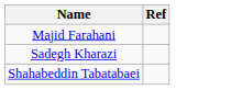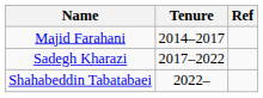 <table class="wikitable" style="text-align:center; font-size:100%; line-height:16px;">
 <tr>
 <th>Name</th>
+<th>Tenure</th>
 <th>Ref</th>
 </tr>
 <tr>
 <td><a href='#'>Majid Farahani</a></td>
+<td>2014–2017</td>
 <td></td>
 </tr>
 <tr>
 <td><a href='#'>Sadegh Kharazi</a></td>
+<td>2017–2022</td>
 <td></td>
 </tr>
 <tr>
 <td><a href='#'>Shahabeddin Tabatabaei</a></td>
+<td>2022–</td>
 <td></td>
 </tr>
 </table>
